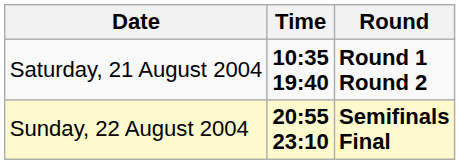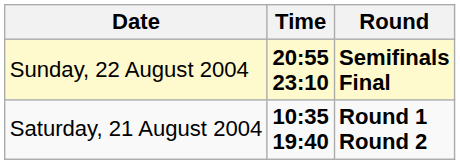 <table class="wikitable">
 <tr>
 <th>Date</th>
 <th>Time</th>
 <th>Round</th>
 </tr>
+<tr style=background:lemonchiffon>
+<td>Sunday, 22 August 2004</td>
+<td><strong>20:55</strong><br><strong>23:10</strong></td>
+<td><strong>Semifinals</strong><br><strong>Final</strong></td>
+</tr>
 <tr>
 <td>Saturday, 21 August 2004</td>
 <td><strong>10:35</strong><br><strong>19:40</strong></td>
 <td><strong>Round 1</strong><br><strong>Round 2</strong></td>
 </tr>
-<tr style=background:lemonchiffon>
-<td>Sunday, 22 August 2004</td>
-<td><strong>20:55</strong><br><strong>23:10</strong></td>
-<td><strong>Semifinals</strong><br><strong>Final</strong></td>
-</tr>
 </table>
